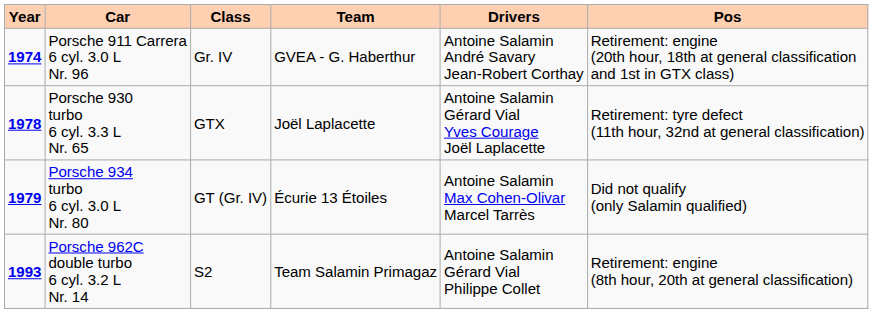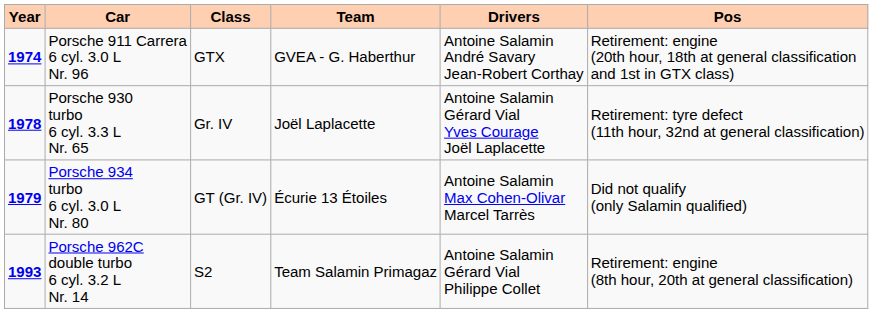 <table class="wikitable centre alternance" style="font-size: 95%;">
 <tr>
 <th style="background:#FFCFB2">Year</th>
 <th style="background:#FFCFB2">Car</th>
 <th style="background:#FFCFB2">Class</th>
 <th style="background:#FFCFB2">Team</th>
 <th style="background:#FFCFB2">Drivers</th>
 <th style="background:#FFCFB2">Pos</th>
 </tr>
 <tr>
 <td><strong><a href='#'>1974</a></strong></td>
 <td>Porsche 911 Carrera<br>6 cyl. 3.0 L<br>Nr. 96</td>
-<td>Gr. IV</td>
+<td>GTX</td>
 <td>GVEA - G. Haberthur</td>
 <td>Antoine Salamin<br>André Savary<br>Jean-Robert Corthay</td>
 <td>Retirement: engine<br>(20th hour, 18th at general classification<br>and 1st in GTX class)</td>
 </tr>
 <tr>
 <td><strong><a href='#'>1978</a></strong></td>
 <td>Porsche 930<br> turbo<br> 6 cyl. 3.3 L<br>Nr. 65</td>
-<td>GTX</td>
+<td>Gr. IV</td>
 <td>Joël Laplacette</td>
 <td>Antoine Salamin<br>Gérard Vial<br><a href='#'>Yves Courage</a><br>Joël Laplacette</td>
 <td>Retirement: tyre defect <br>(11th hour, 32nd at general classification)</td>
 </tr>
 <tr>
 <td><strong><a href='#'>1979</a></strong></td>
 <td><a href='#'>Porsche 934</a><br> turbo<br> 6 cyl. 3.0 L<br>Nr. 80</td>
 <td>GT (Gr. IV)</td>
 <td>Écurie 13 Étoiles</td>
 <td>Antoine Salamin<br><a href='#'>Max Cohen-Olivar</a><br>Marcel Tarrès</td>
 <td>Did not qualify<br>(only Salamin qualified)</td>
 </tr>
 <tr>
 <td><strong><a href='#'>1993</a></strong></td>
 <td><a href='#'>Porsche 962C</a><br> double turbo<br> 6 cyl. 3.2 L<br>Nr. 14</td>
 <td>S2</td>
 <td>Team Salamin Primagaz</td>
 <td>Antoine Salamin<br>Gérard Vial<br>Philippe Collet</td>
 <td>Retirement: engine<br>(8th hour, 20th at general classification)</td>
 </tr>
 </table>
